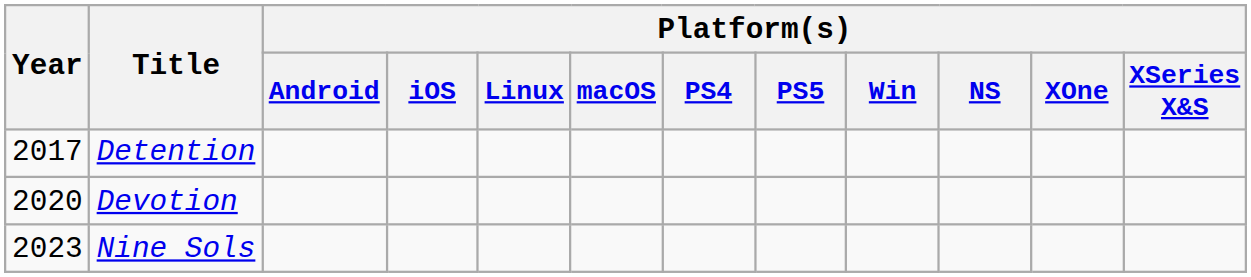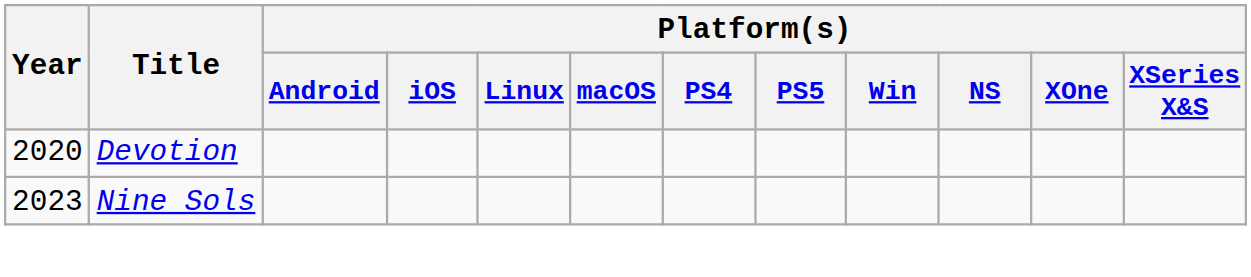 <table class="wikitable sortable">
 <tr>
 <th rowspan="2">Year</th>
 <th rowspan="2">Title</th>
 <th colspan="10">Platform(s)</th>
 </tr>
 <tr>
 <th style="width:3em; font-size:90%"><a href='#'>Android</a></th>
 <th style="width:3em; font-size:90%"><a href='#'>iOS</a></th>
 <th style="width:3em; font-size:90%"><a href='#'>Linux</a></th>
 <th style="width:3em; font-size:90%"><a href='#'>macOS</a></th>
 <th style="width:3em; font-size:90%"><a href='#'>PS4</a></th>
 <th style="width:3em; font-size:90%"><a href='#'>PS5</a></th>
 <th style="width:3em; font-size:90%"><a href='#'>Win</a></th>
 <th style="width:3em; font-size:90%"><a href='#'>NS</a></th>
 <th style="width:3em; font-size:90%"><a href='#'>XOne</a></th>
 <th style="width:3em; font-size:90%"><a href='#'>XSeries X&S</a></th>
-</tr>
-<tr>
-<td>2017</td>
-<td><em><a href='#'>Detention</a></em></td>
-<td></td>
-<td></td>
-<td></td>
-<td></td>
-<td></td>
-<td></td>
-<td></td>
-<td></td>
-<td></td>
-<td></td>
 </tr>
 <tr>
 <td>2020</td>
 <td><em><a href='#'>Devotion</a></em></td>
 <td></td>
 <td></td>
 <td></td>
 <td></td>
 <td></td>
 <td></td>
 <td></td>
 <td></td>
 <td></td>
 <td></td>
 </tr>
 <tr>
 <td>2023</td>
 <td><em><a href='#'>Nine Sols</a></em></td>
 <td></td>
 <td></td>
 <td></td>
 <td></td>
 <td></td>
 <td></td>
 <td></td>
 <td></td>
 <td></td>
 <td></td>
 </tr>
 </table>
